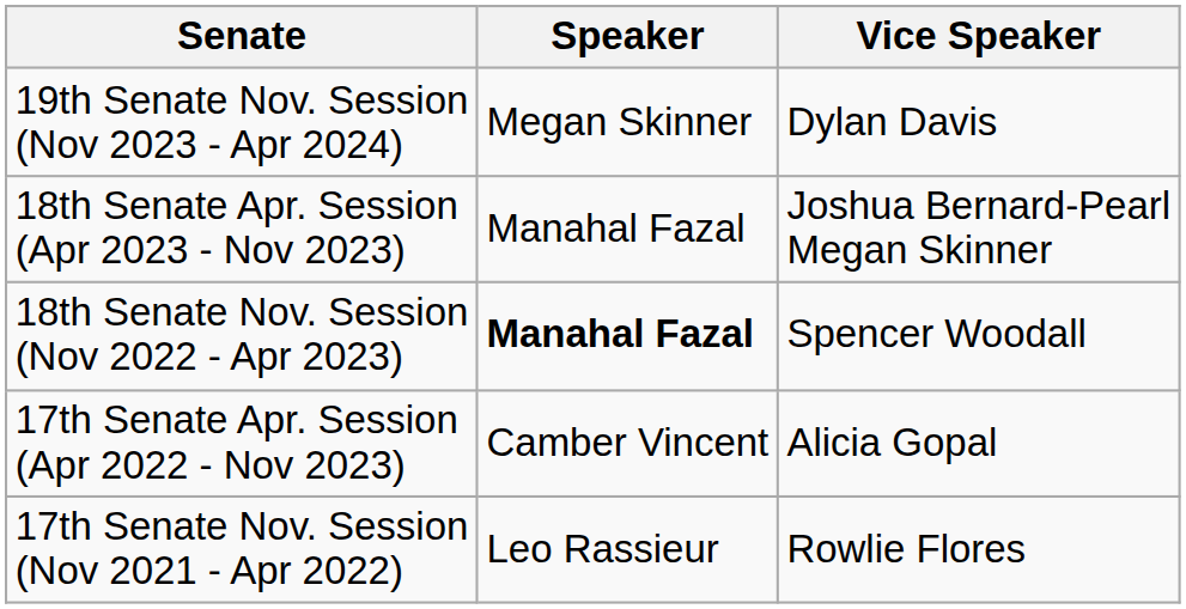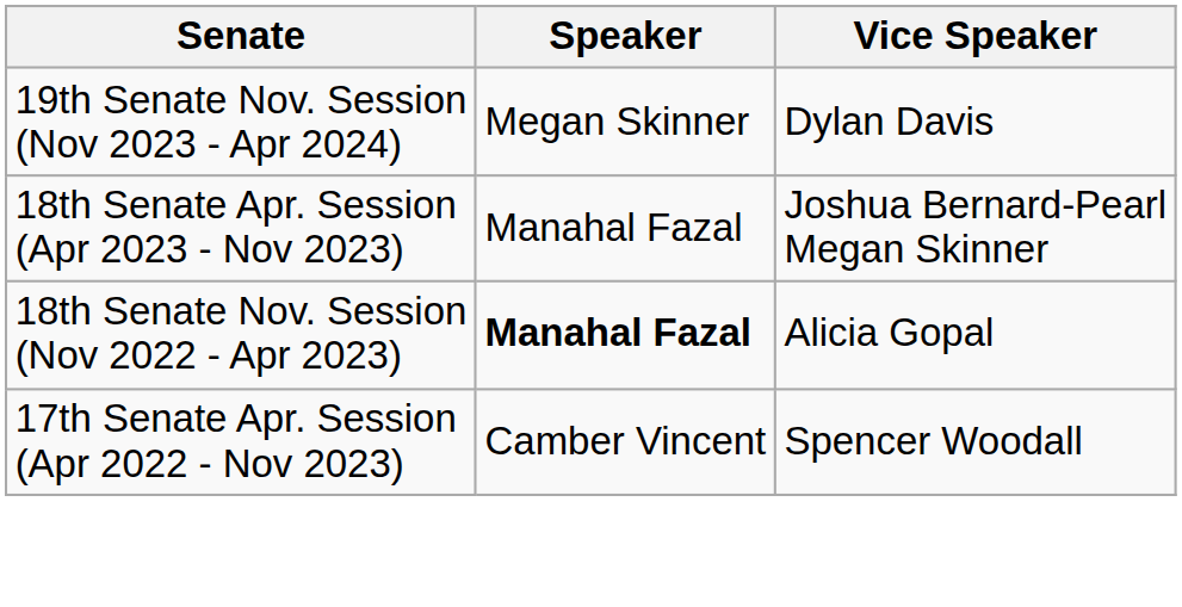 <table class="wikitable">
 <tr>
 <th>Senate</th>
 <th>Speaker</th>
 <th>Vice Speaker</th>
 </tr>
 <tr>
 <td>19th Senate Nov. Session<br>(Nov 2023 - Apr 2024)</td>
 <td>Megan Skinner</td>
 <td>Dylan Davis</td>
 </tr>
 <tr>
 <td>18th Senate Apr. Session<br>(Apr 2023 - Nov 2023)</td>
 <td>Manahal Fazal</td>
 <td>Joshua Bernard-Pearl<br>Megan Skinner</td>
 </tr>
 <tr>
 <td>18th Senate Nov. Session<br>(Nov 2022 - Apr 2023)</td>
 <td><strong>Manahal Fazal</strong></td>
-<td>Spencer Woodall</td>
+<td>Alicia Gopal</td>
 </tr>
 <tr>
 <td>17th Senate Apr. Session<br>(Apr 2022 - Nov 2023)</td>
 <td>Camber Vincent</td>
-<td>Alicia Gopal</td>
-</tr>
-<tr>
-<td>17th Senate Nov. Session<br>(Nov 2021 - Apr 2022)</td>
-<td>Leo Rassieur</td>
-<td>Rowlie Flores</td>
+<td>Spencer Woodall</td>
 </tr>
 </table>
